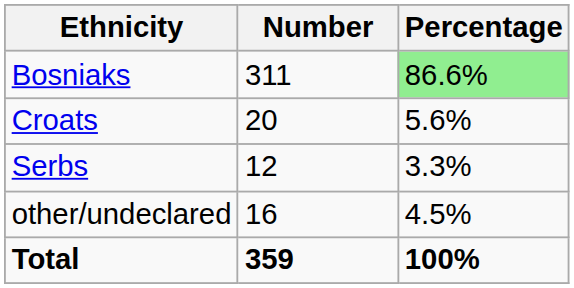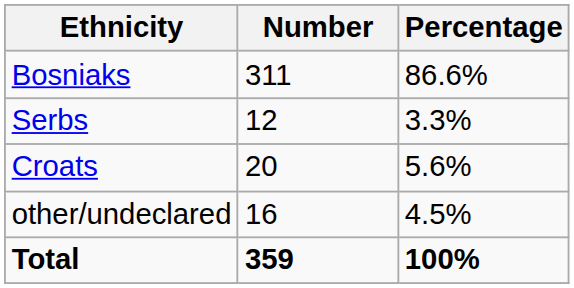 <table class="wikitable">
 <tr>
 <th width="100px">Ethnicity</th>
 <th width="80px">Number</th>
 <th width="80px">Percentage</th>
 </tr>
 <tr>
 <td><a href='#'>Bosniaks</a></td>
 <td>311</td>
-<td style="background: lightgreen;">86.6%</td>
+<td>86.6%</td>
+</tr>
+<tr>
+<td><a href='#'>Serbs</a></td>
+<td>12</td>
+<td>3.3%</td>
 </tr>
 <tr>
 <td><a href='#'>Croats</a></td>
 <td>20</td>
 <td>5.6%</td>
-</tr>
-<tr>
-<td><a href='#'>Serbs</a></td>
-<td>12</td>
-<td>3.3%</td>
 </tr>
 <tr>
 <td>other/undeclared</td>
 <td>16</td>
 <td>4.5%</td>
 </tr>
 <tr>
 <td><strong>Total</strong></td>
 <td><strong>359</strong></td>
 <td><strong>100%</strong></td>
 </tr>
 </table>
